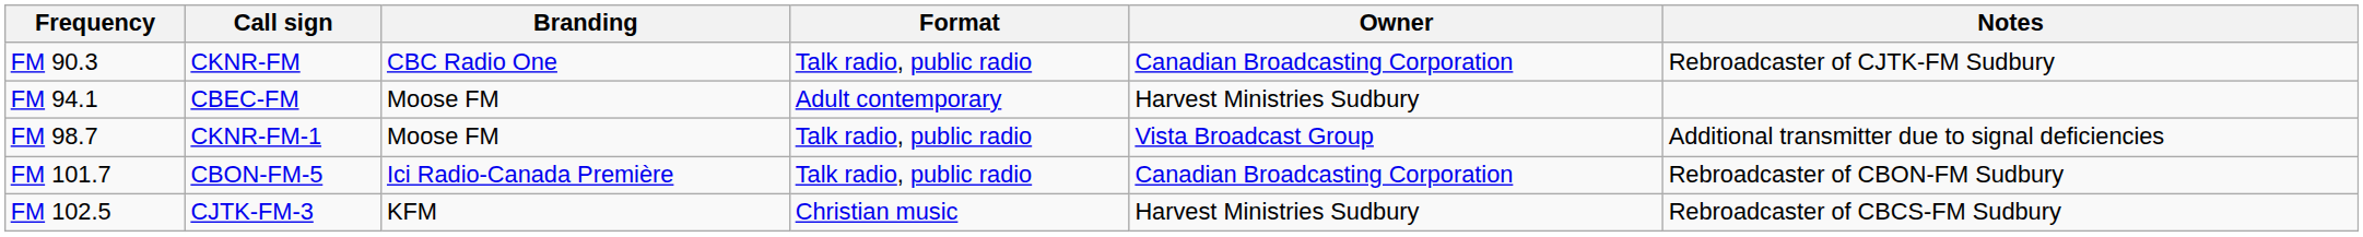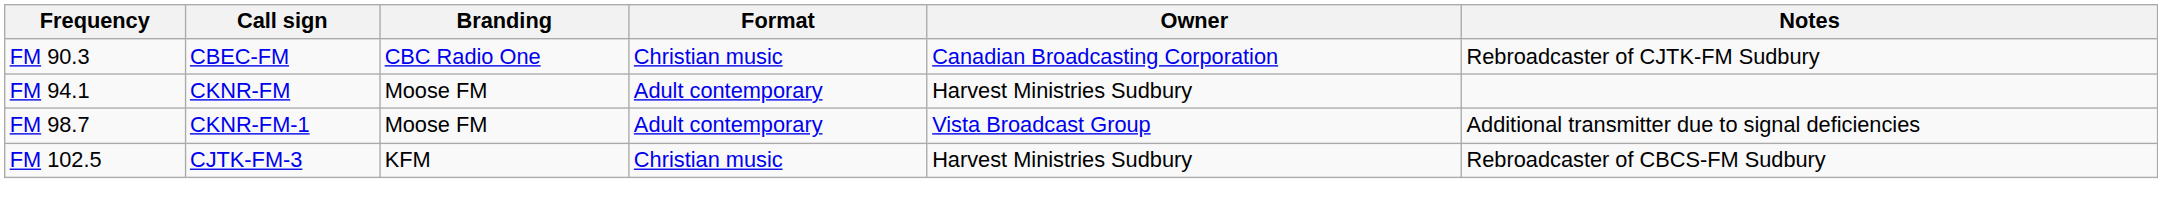 <table class="wikitable sortable"  width="100%">
 <tr>
 <th>Frequency</th>
 <th>Call sign</th>
 <th>Branding</th>
 <th>Format</th>
 <th>Owner</th>
 <th>Notes</th>
 </tr>
 <tr>
 <td><a href='#'>FM</a> 90.3</td>
-<td><a href='#'>CKNR-FM</a></td>
+<td><a href='#'>CBEC-FM</a></td>
 <td><a href='#'>CBC Radio One</a></td>
-<td><a href='#'>Talk radio</a>, <a href='#'>public radio</a></td>
+<td><a href='#'>Christian music</a></td>
 <td><a href='#'>Canadian Broadcasting Corporation</a></td>
 <td>Rebroadcaster of CJTK-FM Sudbury</td>
 </tr>
 <tr>
 <td><a href='#'>FM</a> 94.1</td>
-<td><a href='#'>CBEC-FM</a></td>
+<td><a href='#'>CKNR-FM</a></td>
 <td>Moose FM</td>
 <td><a href='#'>Adult contemporary</a></td>
 <td>Harvest Ministries Sudbury</td>
 <td></td>
 </tr>
 <tr>
 <td><a href='#'>FM</a> 98.7</td>
 <td><a href='#'>CKNR-FM-1</a></td>
 <td>Moose FM</td>
-<td><a href='#'>Talk radio</a>, <a href='#'>public radio</a></td>
+<td><a href='#'>Adult contemporary</a></td>
 <td><a href='#'>Vista Broadcast Group</a></td>
 <td>Additional transmitter due to signal deficiencies</td>
-</tr>
-<tr>
-<td><a href='#'>FM</a> 101.7</td>
-<td><a href='#'>CBON-FM-5</a></td>
-<td><a href='#'>Ici Radio-Canada Première</a></td>
-<td><a href='#'>Talk radio</a>, <a href='#'>public radio</a></td>
-<td><a href='#'>Canadian Broadcasting Corporation</a></td>
-<td>Rebroadcaster of CBON-FM Sudbury</td>
 </tr>
 <tr>
 <td><a href='#'>FM</a> 102.5</td>
 <td><a href='#'>CJTK-FM-3</a></td>
 <td>KFM</td>
 <td><a href='#'>Christian music</a></td>
 <td>Harvest Ministries Sudbury</td>
 <td>Rebroadcaster of CBCS-FM Sudbury</td>
 </tr>
 </table>
